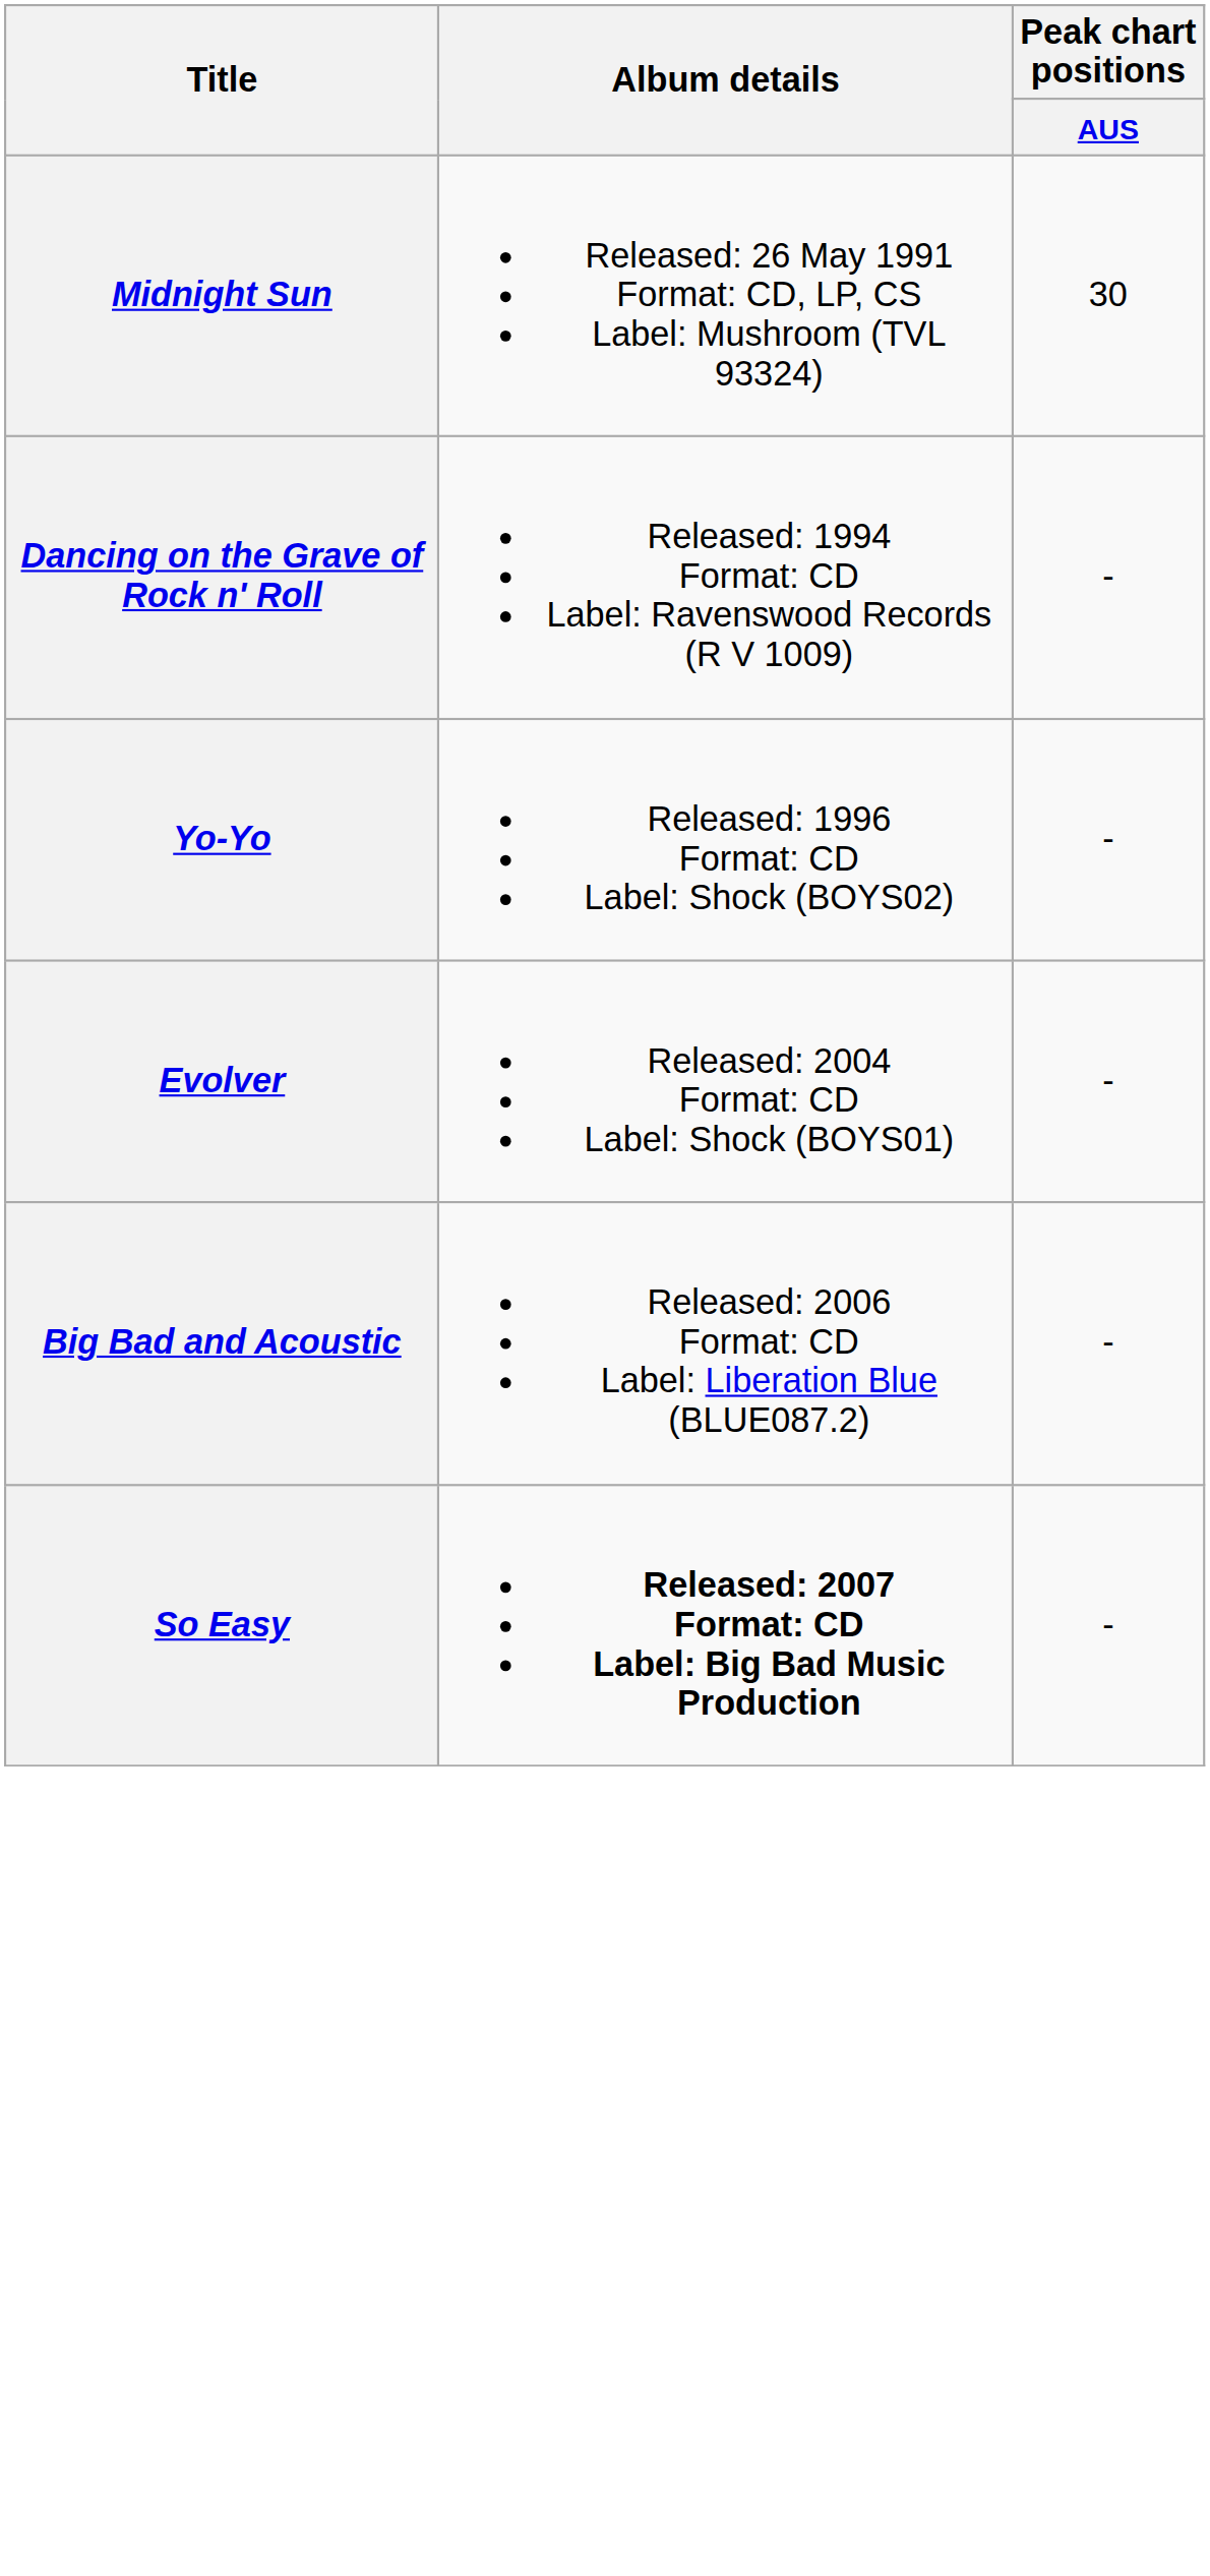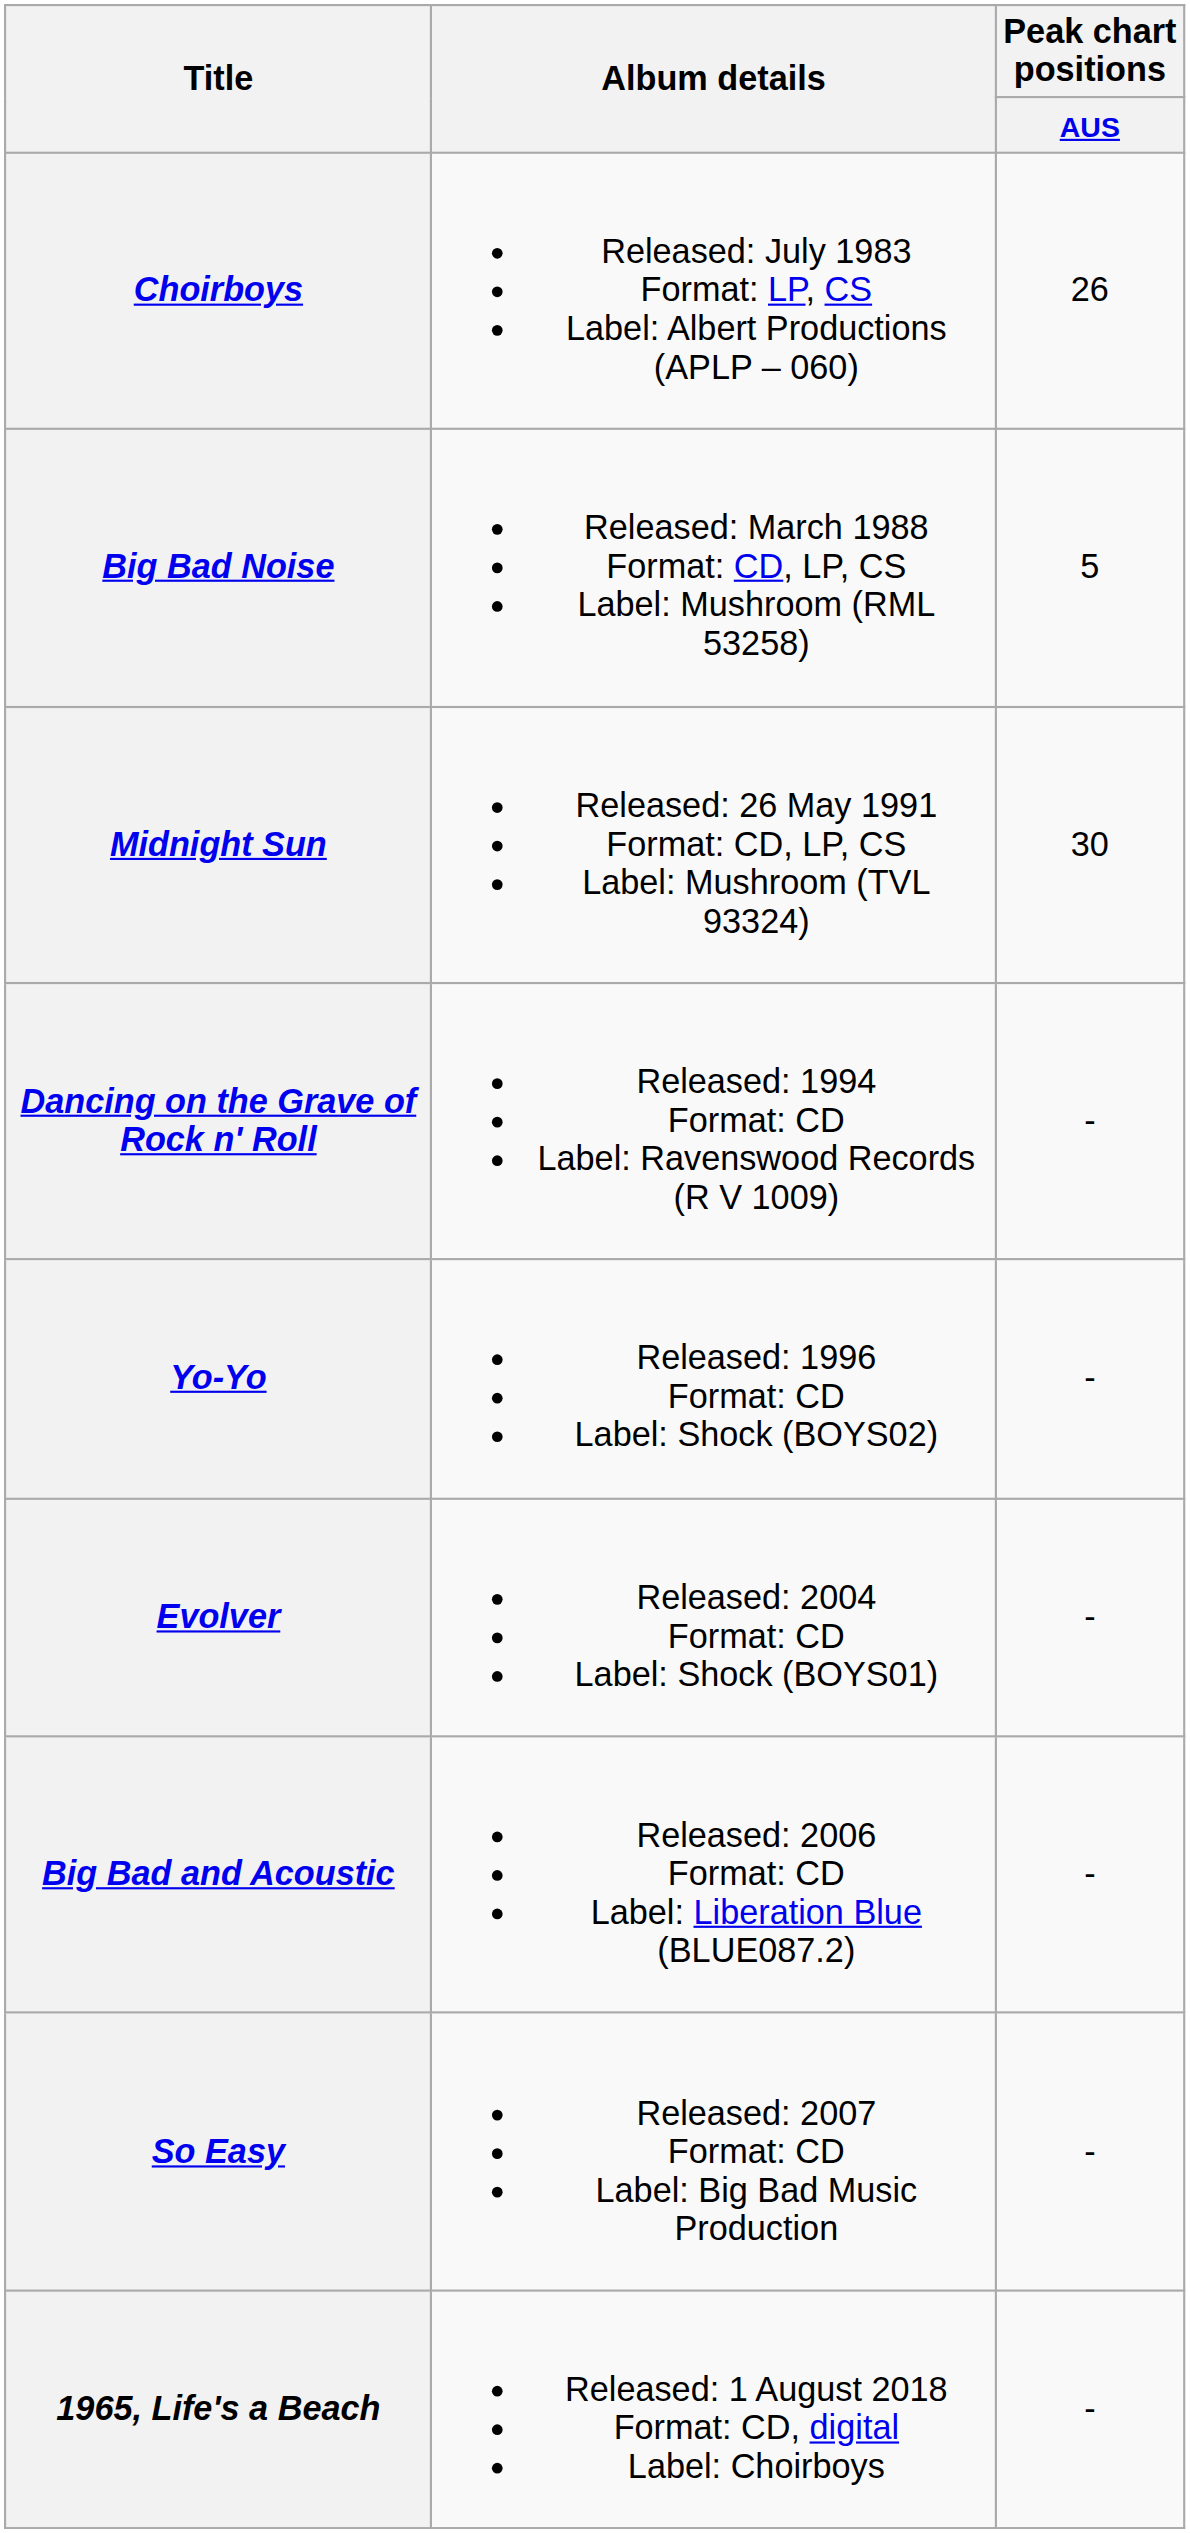 <table class="wikitable plainrowheaders" style="text-align:center;" border="1">
 <tr>
 <th scope="col" rowspan="2" style="width:12em;">Title</th>
 <th scope="col" rowspan="2" style="width:16em;">Album details</th>
 <th scope="col" colspan="1">Peak chart<br>positions</th>
 </tr>
 <tr>
 <th scope="col" style="text-align:center;"><small><a href='#'>AUS</a></small><br></th>
+</tr>
+<tr>
+<th scope="row"><em><a href='#'>Choirboys</a></em></th>
+<td><br><ul><li>Released: July 1983</li><li>Format: <a href='#'>LP</a>, <a href='#'>CS</a></li><li>Label: Albert Productions (APLP – 060)</li></ul></td>
+<td align="center">26</td>
+</tr>
+<tr>
+<th scope="row"><em><a href='#'>Big Bad Noise</a></em></th>
+<td><br><ul><li>Released: March 1988</li><li>Format: <a href='#'>CD</a>, LP, CS</li><li>Label: Mushroom (RML 53258)</li></ul></td>
+<td align="center">5</td>
 </tr>
 <tr>
 <th scope="row"><em><a href='#'>Midnight Sun</a></em></th>
 <td><br><ul><li>Released: 26 May 1991</li><li>Format: CD, LP, CS</li><li>Label: Mushroom (TVL 93324)</li></ul></td>
 <td align="center">30</td>
 </tr>
 <tr>
 <th scope="row"><em><a href='#'>Dancing on the Grave of Rock n' Roll</a></em></th>
 <td><br><ul><li>Released: 1994</li><li>Format: CD</li><li>Label: Ravenswood Records (R V 1009)</li></ul></td>
 <td align="center">-</td>
 </tr>
 <tr>
 <th scope="row"><em><a href='#'>Yo-Yo</a></em></th>
 <td><br><ul><li>Released: 1996</li><li>Format: CD</li><li>Label: Shock (BOYS02)</li></ul></td>
 <td align="center">-</td>
 </tr>
 <tr>
 <th scope="row"><em><a href='#'>Evolver</a></em></th>
 <td><br><ul><li>Released: 2004</li><li>Format: CD</li><li>Label: Shock (BOYS01)</li></ul></td>
 <td align="center">-</td>
 </tr>
 <tr>
 <th scope="row"><em><a href='#'>Big Bad and Acoustic</a></em></th>
 <td><br><ul><li>Released: 2006</li><li>Format: CD</li><li>Label: <a href='#'>Liberation Blue</a> (BLUE087.2)</li></ul></td>
 <td align="center">-</td>
 </tr>
 <tr>
 <th scope="row"><em><a href='#'>So Easy</a></em></th>
-<td><strong><br><ul><li>Released: 2007</li><li>Format: CD</li><li>Label: Big Bad Music Production</li></ul></strong></td>
+<td><br><ul><li>Released: 2007</li><li>Format: CD</li><li>Label: Big Bad Music Production</li></ul></td>
+<td align="center">-</td>
+</tr>
+<tr>
+<th scope="row"><em>1965, Life's a Beach</em></th>
+<td><br><ul><li>Released: 1 August 2018</li><li>Format: CD, <a href='#'>digital</a></li><li>Label: Choirboys</li></ul></td>
 <td align="center">-</td>
 </tr>
 </table>
